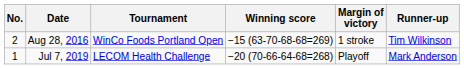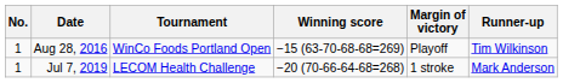 <table class="wikitable" style="font-size:95%;">
 <tr>
 <th>No.</th>
 <th>Date</th>
 <th>Tournament</th>
 <th>Winning score</th>
 <th>Margin of<br>victory</th>
 <th>Runner-up</th>
 </tr>
 <tr>
-<td align=center>2</td>
+<td align=center>1</td>
 <td align=right>Aug 28, <a href='#'>2016</a></td>
 <td><a href='#'>WinCo Foods Portland Open</a></td>
 <td>−15 (63-70-68-68=269)</td>
-<td>1 stroke</td>
+<td>Playoff</td>
 <td> <a href='#'>Tim Wilkinson</a></td>
 </tr>
 <tr>
 <td align=center>1</td>
 <td align=right>Jul 7, <a href='#'>2019</a></td>
 <td><a href='#'>LECOM Health Challenge</a></td>
 <td>−20 (70-66-64-68=268)</td>
-<td>Playoff</td>
+<td>1 stroke</td>
 <td> <a href='#'>Mark Anderson</a></td>
 </tr>
 </table>
